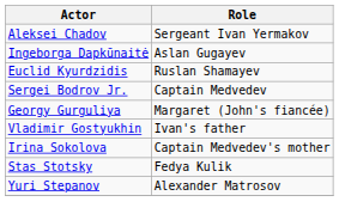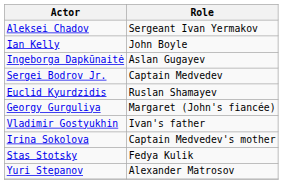 <table border=1 class="wikitable">
 <tr>
 <th style="background:MediumSpringGray "><strong>Actor</strong></th>
 <th style="background:MediumSpringGray "><strong>Role</strong></th>
 </tr>
 <tr>
 <td><a href='#'>Aleksei Chadov</a></td>
 <td>Sergeant Ivan Yermakov</td>
 </tr>
 <tr>
+<td><a href='#'>Ian Kelly</a></td>
+<td>John Boyle</td>
+</tr>
+<tr>
 <td><a href='#'>Ingeborga Dapkūnaitė</a></td>
 <td>Aslan Gugayev</td>
 </tr>
 <tr>
+<td><a href='#'>Sergei Bodrov Jr.</a></td>
+<td>Captain Medvedev</td>
+</tr>
+<tr>
 <td><a href='#'>Euclid Kyurdzidis</a></td>
 <td>Ruslan Shamayev</td>
-</tr>
-<tr>
-<td><a href='#'>Sergei Bodrov Jr.</a></td>
-<td>Captain Medvedev</td>
 </tr>
 <tr>
 <td><a href='#'>Georgy Gurguliya</a></td>
 <td>Margaret (John's fiancée)</td>
 </tr>
 <tr>
 <td><a href='#'>Vladimir Gostyukhin</a></td>
 <td>Ivan's father</td>
 </tr>
 <tr>
 <td><a href='#'>Irina Sokolova</a></td>
 <td>Captain Medvedev's mother</td>
 </tr>
 <tr>
 <td><a href='#'>Stas Stotsky</a></td>
 <td>Fedya Kulik</td>
 </tr>
 <tr>
 <td><a href='#'>Yuri Stepanov</a></td>
 <td>Alexander Matrosov</td>
 </tr>
 <tr>
 </tr>
 </table>
